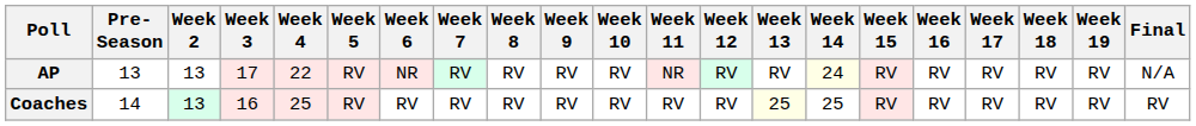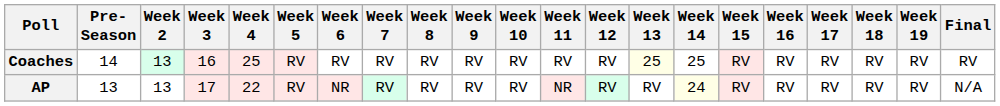 <table class="wikitable" style="white-space:nowrap;font-size:90%">
 <tr>
 <th>Poll</th>
 <th>Pre-<br>Season</th>
 <th>Week<br>2</th>
 <th>Week<br>3</th>
 <th>Week<br>4</th>
 <th>Week<br>5</th>
 <th>Week<br>6</th>
 <th>Week<br>7</th>
 <th>Week<br>8</th>
 <th>Week<br>9</th>
 <th>Week<br>10</th>
 <th>Week<br>11</th>
 <th>Week<br>12</th>
 <th>Week<br>13</th>
 <th>Week<br>14</th>
 <th>Week<br>15</th>
 <th>Week<br>16</th>
 <th>Week<br>17</th>
 <th>Week<br>18</th>
 <th>Week<br>19</th>
 <th>Final</th>
 </tr>
 <tr style="text-align:center;">
+<th>Coaches</th>
+<td style="background:#FFF;">14</td>
+<td style="background:#D8FFEB;">13</td>
+<td style="background:#FFE6E6;">16</td>
+<td style="background:#FFE6E6;">25</td>
+<td style="background:#FFE6E6;">RV</td>
+<td style="background:#FFF;">RV</td>
+<td style="background:#FFF;">RV</td>
+<td style="background:#FFF;">RV</td>
+<td style="background:#FFF;">RV</td>
+<td style="background:#FFF;">RV</td>
+<td style="background:#FFF;">RV</td>
+<td style="background:#FFF;">RV</td>
+<td style="background:#FFFFE6;">25</td>
+<td style="background:#FFF;">25</td>
+<td style="background:#FFE6E6;">RV</td>
+<td style="background:#FFF;">RV</td>
+<td style="background:#FFF;">RV</td>
+<td style="background:#FFF;">RV</td>
+<td style="background:#FFF;">RV</td>
+<td style="background:#FFF;">RV</td>
+</tr>
+<tr style="text-align:center;">
 <th>AP</th>
 <td style="background:#FFF;">13</td>
 <td style="background:#FFF;">13</td>
 <td style="background:#FFE6E6;">17</td>
 <td style="background:#FFE6E6;">22</td>
 <td style="background:#FFE6E6;">RV</td>
 <td style="background:#FFE6E6;">NR</td>
 <td style="background:#D8FFEB;">RV</td>
 <td style="background:#FFF;">RV</td>
 <td style="background:#FFF;">RV</td>
 <td style="background:#FFF;">RV</td>
 <td style="background:#FFE6E6;">NR</td>
 <td style="background:#D8FFEB;">RV</td>
 <td style="background:#FFF;">RV</td>
 <td style="background:#FFFFE6;">24</td>
 <td style="background:#FFE6E6;">RV</td>
 <td style="background:#FFF;">RV</td>
 <td style="background:#FFF;">RV</td>
 <td style="background:#FFF;">RV</td>
 <td style="background:#FFF;">RV</td>
 <td style="background:#FFF;">N/A</td>
 </tr>
-<tr style="text-align:center;">
-<th>Coaches</th>
-<td style="background:#FFF;">14</td>
-<td style="background:#D8FFEB;">13</td>
-<td style="background:#FFE6E6;">16</td>
-<td style="background:#FFE6E6;">25</td>
-<td style="background:#FFE6E6;">RV</td>
-<td style="background:#FFF;">RV</td>
-<td style="background:#FFF;">RV</td>
-<td style="background:#FFF;">RV</td>
-<td style="background:#FFF;">RV</td>
-<td style="background:#FFF;">RV</td>
-<td style="background:#FFF;">RV</td>
-<td style="background:#FFF;">RV</td>
-<td style="background:#FFFFE6;">25</td>
-<td style="background:#FFF;">25</td>
-<td style="background:#FFE6E6;">RV</td>
-<td style="background:#FFF;">RV</td>
-<td style="background:#FFF;">RV</td>
-<td style="background:#FFF;">RV</td>
-<td style="background:#FFF;">RV</td>
-<td style="background:#FFF;">RV</td>
-</tr>
 </table>
